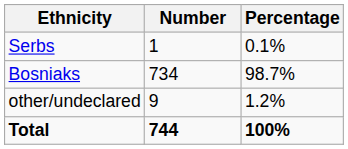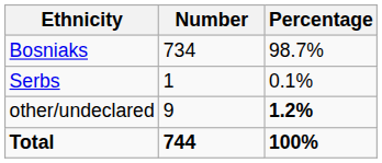 <table class="wikitable">
 <tr>
 <th width="100px">Ethnicity</th>
 <th width="80px">Number</th>
 <th width="80px">Percentage</th>
 </tr>
 <tr>
+<td><a href='#'>Bosniaks</a></td>
+<td>734</td>
+<td>98.7%</td>
+</tr>
+<tr>
 <td><a href='#'>Serbs</a></td>
 <td>1</td>
 <td>0.1%</td>
 </tr>
 <tr>
-<td><a href='#'>Bosniaks</a></td>
-<td>734</td>
-<td>98.7%</td>
-</tr>
-<tr>
 <td>other/undeclared</td>
 <td>9</td>
-<td>1.2%</td>
+<td><strong>1.2%</strong></td>
 </tr>
 <tr>
 <td><strong>Total</strong></td>
 <td><strong>744</strong></td>
 <td><strong>100%</strong></td>
 </tr>
 </table>
